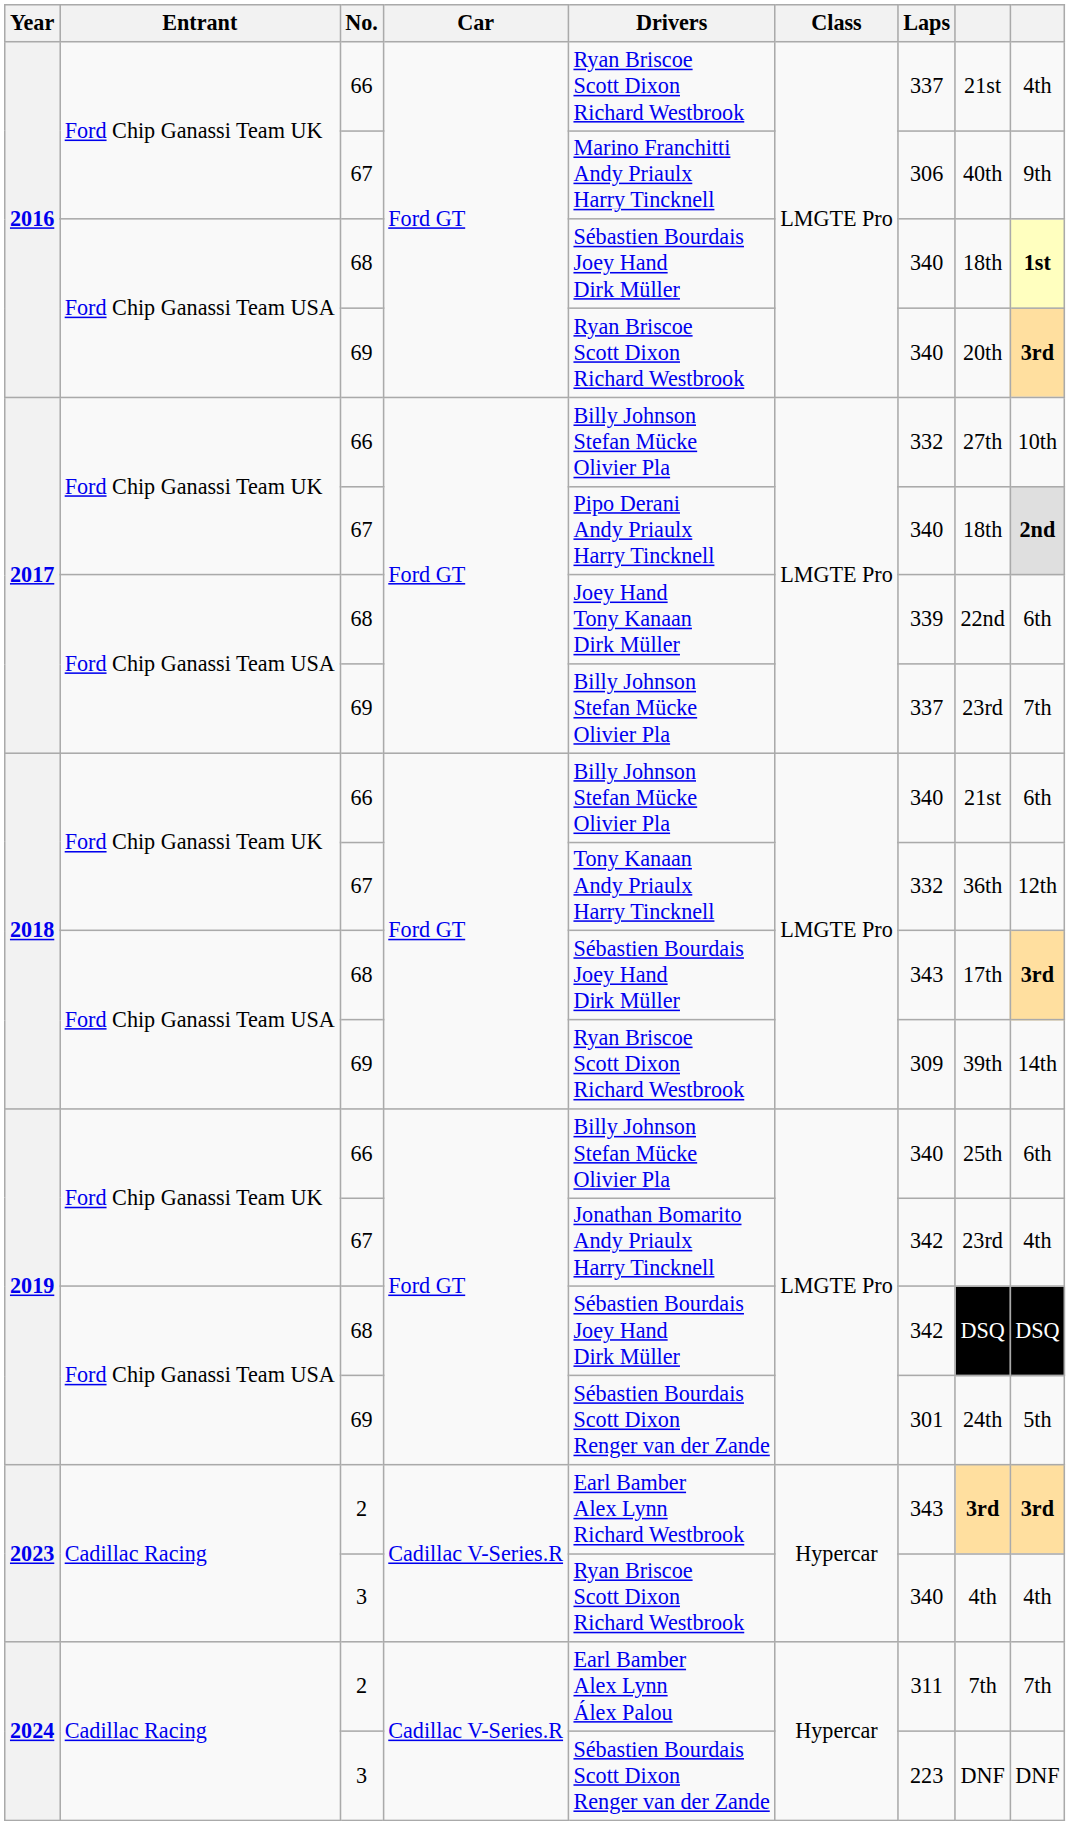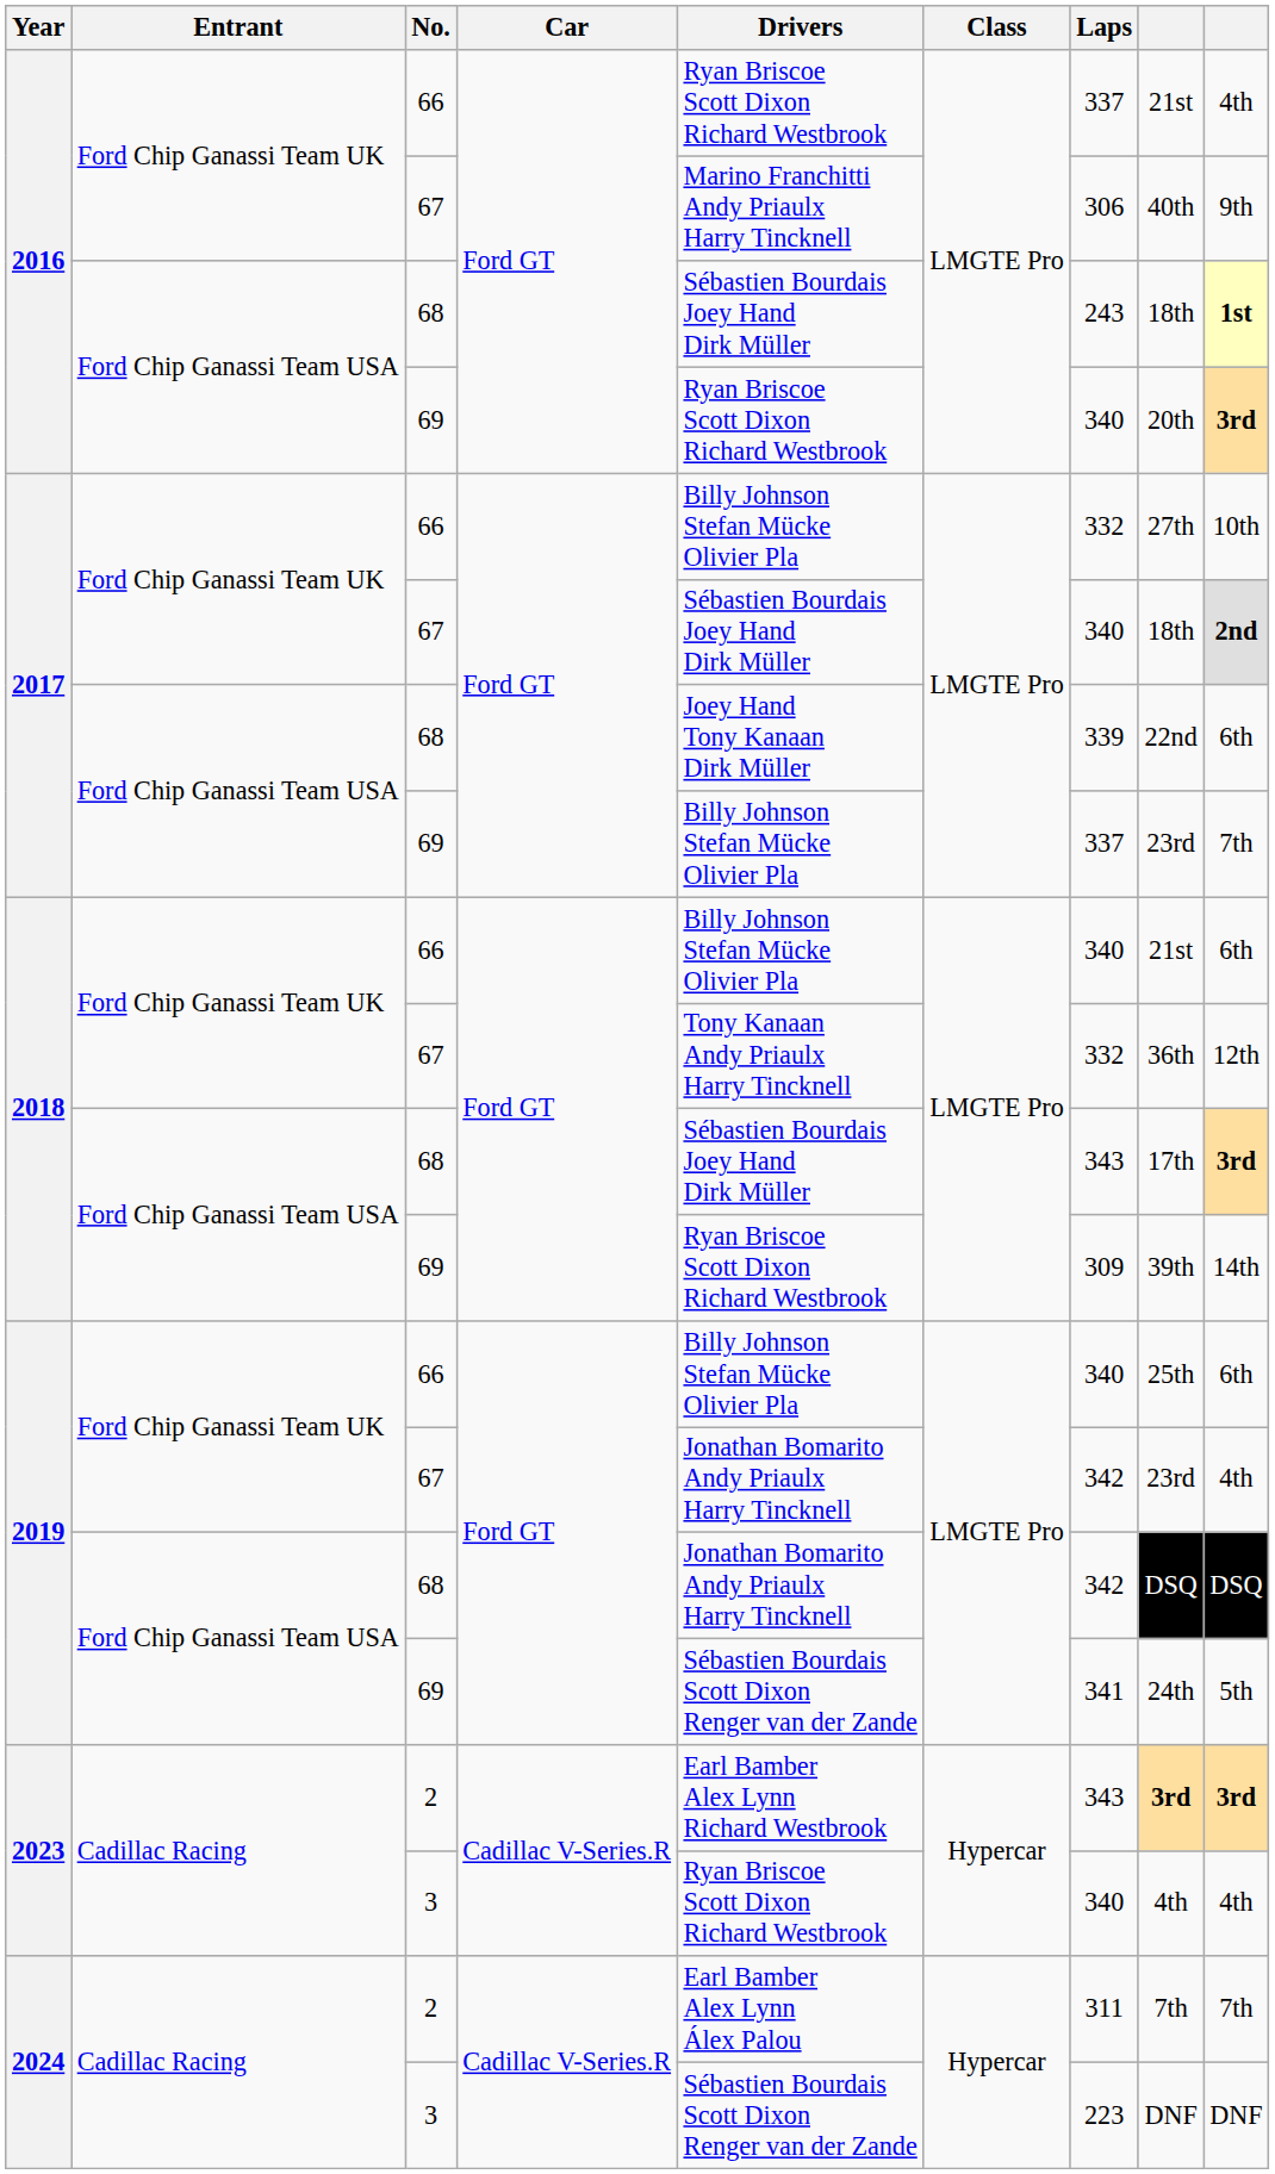 <table class="wikitable" style="font-size:90%">
 <tr>
 <th>Year</th>
 <th>Entrant</th>
 <th>No.</th>
 <th>Car</th>
 <th>Drivers</th>
 <th>Class</th>
 <th>Laps</th>
 <th></th>
 <th></th>
 </tr>
 <tr align="center">
 <th rowspan=4><a href='#'>2016</a></th>
 <td rowspan=2 align=left> <a href='#'>Ford</a> Chip Ganassi Team UK</td>
 <td>66</td>
 <td rowspan=4 align=left><a href='#'>Ford GT</a></td>
 <td align=left> <a href='#'>Ryan Briscoe</a><br> <a href='#'>Scott Dixon</a><br> <a href='#'>Richard Westbrook</a></td>
 <td rowspan=4>LMGTE Pro</td>
 <td>337</td>
 <td>21st</td>
 <td>4th</td>
 </tr>
 <tr align="center">
 <td>67</td>
 <td align=left> <a href='#'>Marino Franchitti</a><br> <a href='#'>Andy Priaulx</a><br> <a href='#'>Harry Tincknell</a></td>
 <td>306</td>
 <td>40th</td>
 <td>9th</td>
 </tr>
 <tr align="center">
 <td rowspan=2 align=left> <a href='#'>Ford</a> Chip Ganassi Team USA</td>
 <td>68</td>
 <td align=left> <a href='#'>Sébastien Bourdais</a><br> <a href='#'>Joey Hand</a><br> <a href='#'>Dirk Müller</a></td>
-<td>340</td>
+<td>243</td>
 <td>18th</td>
 <td style="background:#FFFFBF;"><strong>1st</strong></td>
 </tr>
 <tr align="center">
 <td>69</td>
 <td align=left> <a href='#'>Ryan Briscoe</a><br> <a href='#'>Scott Dixon</a><br> <a href='#'>Richard Westbrook</a></td>
 <td>340</td>
 <td>20th</td>
 <td style="background:#FFDF9F;"><strong>3rd</strong></td>
 </tr>
 <tr align="center">
 <th rowspan=4><a href='#'>2017</a></th>
 <td rowspan=2 align=left> <a href='#'>Ford</a> Chip Ganassi Team UK</td>
 <td>66</td>
 <td rowspan=4 align=left><a href='#'>Ford GT</a></td>
 <td align=left> <a href='#'>Billy Johnson</a><br> <a href='#'>Stefan Mücke</a><br> <a href='#'>Olivier Pla</a></td>
 <td rowspan=4>LMGTE Pro</td>
 <td>332</td>
 <td>27th</td>
 <td>10th</td>
 </tr>
 <tr align="center">
 <td>67</td>
-<td align=left> <a href='#'>Pipo Derani</a><br> <a href='#'>Andy Priaulx</a><br> <a href='#'>Harry Tincknell</a></td>
+<td align=left> <a href='#'>Sébastien Bourdais</a><br> <a href='#'>Joey Hand</a><br> <a href='#'>Dirk Müller</a></td>
 <td>340</td>
 <td>18th</td>
 <td style="background:#DFDFDF;"><strong>2nd</strong></td>
 </tr>
 <tr align="center">
 <td rowspan=2 align=left> <a href='#'>Ford</a> Chip Ganassi Team USA</td>
 <td>68</td>
 <td align=left> <a href='#'>Joey Hand</a><br> <a href='#'>Tony Kanaan</a><br> <a href='#'>Dirk Müller</a></td>
 <td>339</td>
 <td>22nd</td>
 <td>6th</td>
 </tr>
 <tr align="center">
 <td>69</td>
 <td align=left> <a href='#'>Billy Johnson</a><br> <a href='#'>Stefan Mücke</a><br> <a href='#'>Olivier Pla</a></td>
 <td>337</td>
 <td>23rd</td>
 <td>7th</td>
 </tr>
 <tr align="center">
 <th rowspan=4><a href='#'>2018</a></th>
 <td rowspan=2 align=left> <a href='#'>Ford</a> Chip Ganassi Team UK</td>
 <td>66</td>
 <td rowspan=4 align=left><a href='#'>Ford GT</a></td>
 <td align=left> <a href='#'>Billy Johnson</a><br> <a href='#'>Stefan Mücke</a><br> <a href='#'>Olivier Pla</a></td>
 <td rowspan=4>LMGTE Pro</td>
 <td>340</td>
 <td>21st</td>
 <td>6th</td>
 </tr>
 <tr align="center">
 <td>67</td>
 <td align=left> <a href='#'>Tony Kanaan</a><br> <a href='#'>Andy Priaulx</a><br> <a href='#'>Harry Tincknell</a></td>
 <td>332</td>
 <td>36th</td>
 <td>12th</td>
 </tr>
 <tr align="center">
 <td rowspan=2 align=left> <a href='#'>Ford</a> Chip Ganassi Team USA</td>
 <td>68</td>
 <td align=left> <a href='#'>Sébastien Bourdais</a><br> <a href='#'>Joey Hand</a><br> <a href='#'>Dirk Müller</a></td>
 <td>343</td>
 <td>17th</td>
 <td style="background:#FFDF9F;"><strong>3rd</strong></td>
 </tr>
 <tr align="center">
 <td>69</td>
 <td align=left> <a href='#'>Ryan Briscoe</a><br> <a href='#'>Scott Dixon</a><br> <a href='#'>Richard Westbrook</a></td>
 <td>309</td>
 <td>39th</td>
 <td>14th</td>
 </tr>
 <tr align="center">
 <th rowspan=4><a href='#'>2019</a></th>
 <td rowspan=2 align=left> <a href='#'>Ford</a> Chip Ganassi Team UK</td>
 <td>66</td>
 <td rowspan=4 align=left><a href='#'>Ford GT</a></td>
 <td align=left> <a href='#'>Billy Johnson</a><br> <a href='#'>Stefan Mücke</a><br> <a href='#'>Olivier Pla</a></td>
 <td rowspan=4>LMGTE Pro</td>
 <td>340</td>
 <td>25th</td>
 <td>6th</td>
 </tr>
 <tr align="center">
 <td>67</td>
 <td align=left> <a href='#'>Jonathan Bomarito</a><br> <a href='#'>Andy Priaulx</a><br> <a href='#'>Harry Tincknell</a></td>
 <td>342</td>
 <td>23rd</td>
 <td>4th</td>
 </tr>
 <tr align="center">
 <td rowspan=2 align=left> <a href='#'>Ford</a> Chip Ganassi Team USA</td>
 <td>68</td>
-<td align=left> <a href='#'>Sébastien Bourdais</a><br> <a href='#'>Joey Hand</a><br> <a href='#'>Dirk Müller</a></td>
+<td align=left> <a href='#'>Jonathan Bomarito</a><br> <a href='#'>Andy Priaulx</a><br> <a href='#'>Harry Tincknell</a></td>
 <td>342</td>
 <td style="background:#000000; color:white">DSQ</td>
 <td style="background:#000000; color:white">DSQ</td>
 </tr>
 <tr align="center">
 <td>69</td>
 <td align=left> <a href='#'>Sébastien Bourdais</a><br> <a href='#'>Scott Dixon</a><br> <a href='#'>Renger van der Zande</a></td>
-<td>301</td>
+<td>341</td>
 <td>24th</td>
 <td>5th</td>
 </tr>
 <tr align="center">
 <th rowspan=2><a href='#'>2023</a></th>
 <td rowspan=2 align=left> <a href='#'>Cadillac Racing</a></td>
 <td>2</td>
 <td rowspan=2 align=left><a href='#'>Cadillac V-Series.R</a></td>
 <td align=left> <a href='#'>Earl Bamber</a><br> <a href='#'>Alex Lynn</a><br> <a href='#'>Richard Westbrook</a></td>
 <td rowspan=2>Hypercar</td>
 <td>343</td>
 <td style="background:#FFDF9F;"><strong>3rd</strong></td>
 <td style="background:#FFDF9F;"><strong>3rd</strong></td>
 </tr>
 <tr align="center">
 <td>3</td>
 <td align=left> <a href='#'>Ryan Briscoe</a><br> <a href='#'>Scott Dixon</a><br> <a href='#'>Richard Westbrook</a></td>
 <td>340</td>
 <td>4th</td>
 <td>4th</td>
 </tr>
 <tr align="center">
 <th rowspan=2><a href='#'>2024</a></th>
 <td rowspan=2 align=left> <a href='#'>Cadillac Racing</a></td>
 <td>2</td>
 <td rowspan=2 align=left><a href='#'>Cadillac V-Series.R</a></td>
 <td align=left> <a href='#'>Earl Bamber</a><br> <a href='#'>Alex Lynn</a><br> <a href='#'>Álex Palou</a></td>
 <td rowspan=2>Hypercar</td>
 <td>311</td>
 <td>7th</td>
 <td>7th</td>
 </tr>
 <tr align="center">
 <td>3</td>
 <td align=left> <a href='#'>Sébastien Bourdais</a><br> <a href='#'>Scott Dixon</a><br> <a href='#'>Renger van der Zande</a></td>
 <td>223</td>
 <td>DNF</td>
 <td>DNF</td>
 </tr>
 </table>
